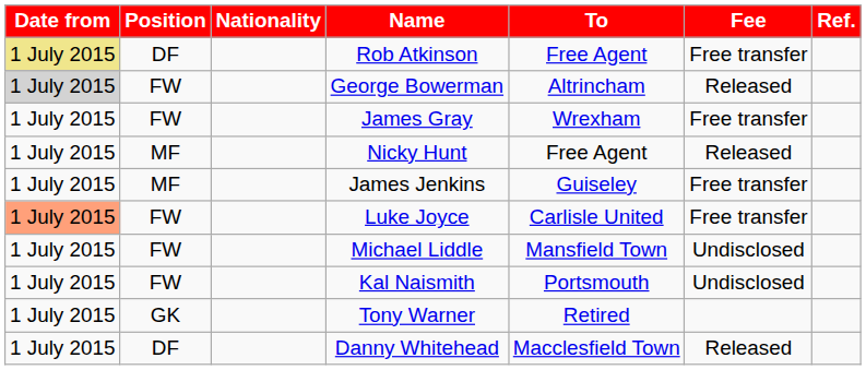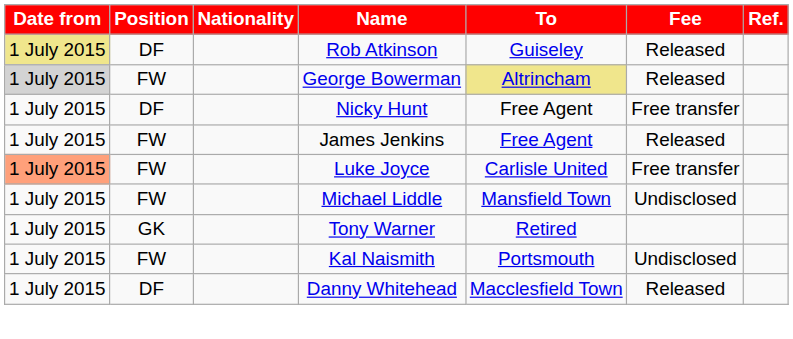 <table class="wikitable" style="text-align:center;">
 <tr>
 <th style="background:#FF0000; color:#FFFFFF;">Date from</th>
 <th style="background:#FF0000; color:#FFFFFF;">Position</th>
 <th style="background:#FF0000; color:#FFFFFF;">Nationality</th>
 <th style="background:#FF0000; color:#FFFFFF;">Name</th>
 <th style="background:#FF0000; color:#FFFFFF;">To</th>
 <th style="background:#FF0000; color:#FFFFFF;">Fee</th>
 <th style="background:#FF0000; color:#FFFFFF;">Ref.</th>
 </tr>
 <tr>
 <td style="background: khaki;">1 July 2015</td>
 <td>DF</td>
 <td></td>
 <td><a href='#'>Rob Atkinson</a></td>
-<td><a href='#'>Free Agent</a></td>
-<td>Free transfer</td>
+<td><a href='#'>Guiseley</a> </td>
+<td>Released</td>
 <td></td>
 </tr>
 <tr>
 <td style="background: lightgrey;">1 July 2015</td>
 <td>FW</td>
 <td></td>
 <td><a href='#'>George Bowerman</a></td>
-<td><a href='#'>Altrincham</a> </td>
+<td style="background: khaki;"><a href='#'>Altrincham</a> </td>
 <td>Released</td>
+<td></td>
+</tr>
+<tr>
+<td>1 July 2015</td>
+<td>DF</td>
+<td></td>
+<td><a href='#'>Nicky Hunt</a></td>
+<td>Free Agent</td>
+<td>Free transfer</td>
 <td></td>
 </tr>
 <tr>
 <td>1 July 2015</td>
 <td>FW</td>
 <td></td>
-<td><a href='#'>James Gray</a></td>
-<td><a href='#'>Wrexham</a> </td>
-<td>Free transfer</td>
-<td></td>
-</tr>
-<tr>
-<td>1 July 2015</td>
-<td>MF</td>
-<td></td>
-<td><a href='#'>Nicky Hunt</a></td>
-<td>Free Agent</td>
+<td>James Jenkins</td>
+<td><a href='#'>Free Agent</a></td>
 <td>Released</td>
-<td></td>
-</tr>
-<tr>
-<td>1 July 2015</td>
-<td>MF</td>
-<td></td>
-<td>James Jenkins</td>
-<td><a href='#'>Guiseley</a> </td>
-<td>Free transfer</td>
 <td></td>
 </tr>
 <tr>
 <td style="background: lightsalmon;">1 July 2015</td>
 <td>FW</td>
 <td></td>
 <td><a href='#'>Luke Joyce</a></td>
 <td><a href='#'>Carlisle United</a></td>
 <td>Free transfer</td>
 <td></td>
 </tr>
 <tr>
 <td>1 July 2015</td>
 <td>FW</td>
 <td></td>
 <td><a href='#'>Michael Liddle</a></td>
 <td><a href='#'>Mansfield Town</a> </td>
 <td>Undisclosed</td>
 <td></td>
 </tr>
 <tr>
 <td>1 July 2015</td>
+<td>GK</td>
+<td></td>
+<td><a href='#'>Tony Warner</a></td>
+<td><a href='#'>Retired</a></td>
+<td></td>
+<td></td>
+</tr>
+<tr>
+<td>1 July 2015</td>
 <td>FW</td>
 <td></td>
 <td><a href='#'>Kal Naismith</a></td>
 <td><a href='#'>Portsmouth</a></td>
 <td>Undisclosed</td>
-<td></td>
-</tr>
-<tr>
-<td>1 July 2015</td>
-<td>GK</td>
-<td></td>
-<td><a href='#'>Tony Warner</a></td>
-<td><a href='#'>Retired</a></td>
-<td></td>
 <td></td>
 </tr>
 <tr>
 <td>1 July 2015</td>
 <td>DF</td>
 <td></td>
 <td><a href='#'>Danny Whitehead</a></td>
 <td><a href='#'>Macclesfield Town</a> </td>
 <td>Released</td>
 <td></td>
 </tr>
 </table>
